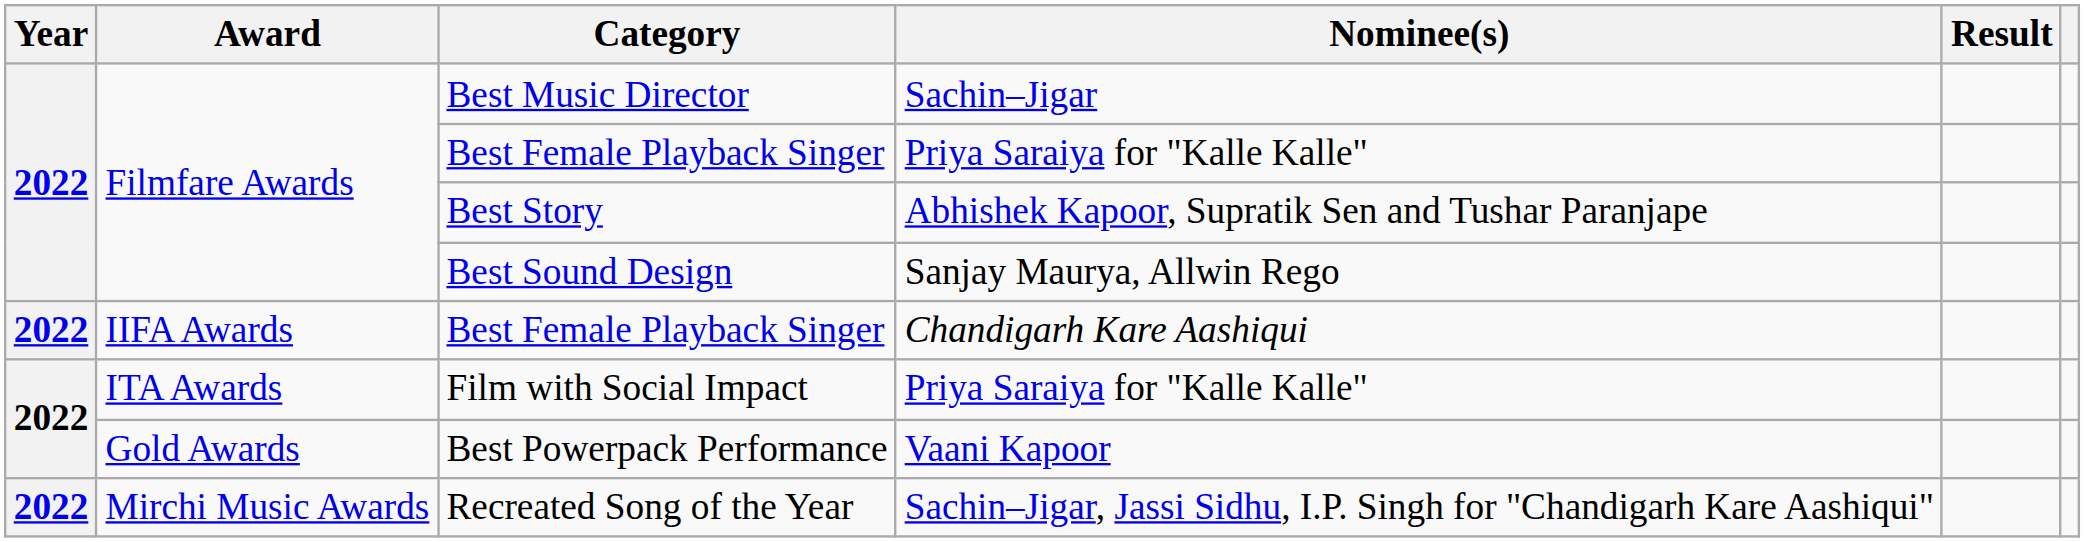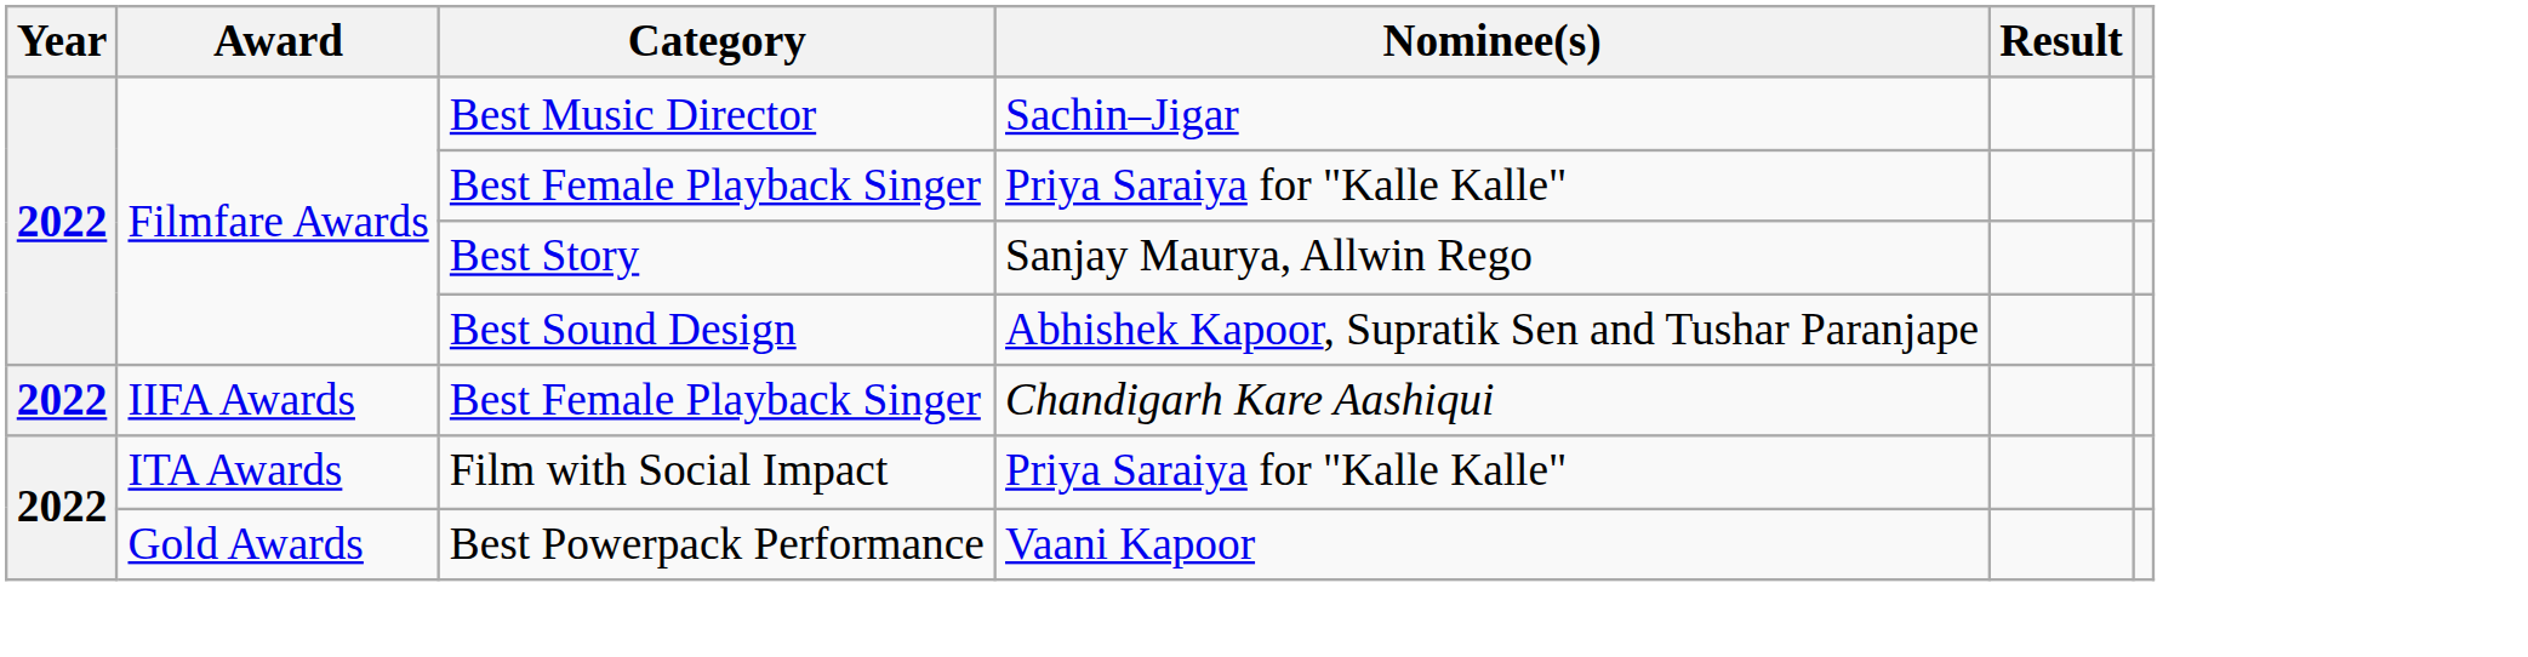 <table class="wikitable plainrowheaders sortable">
 <tr>
 <th scope="col">Year</th>
 <th scope="col">Award</th>
 <th scope="col">Category</th>
 <th scope="col">Nominee(s)</th>
 <th scope="col">Result</th>
 <th scope="col" class="unsortable"></th>
 </tr>
 <tr>
 <th style="text-align:center;" rowspan="4"><a href='#'>2022</a></th>
 <td rowspan="4"><a href='#'>Filmfare Awards</a></td>
 <td><a href='#'>Best Music Director</a></td>
 <td><a href='#'>Sachin–Jigar</a></td>
 <td></td>
 <td></td>
 </tr>
 <tr>
 <td><a href='#'>Best Female Playback Singer</a></td>
 <td><a href='#'>Priya Saraiya</a> for "Kalle Kalle"</td>
 <td></td>
 <td></td>
 </tr>
 <tr>
 <td><a href='#'>Best Story</a></td>
-<td><a href='#'>Abhishek Kapoor</a>, Supratik Sen and Tushar Paranjape</td>
+<td>Sanjay Maurya, Allwin Rego</td>
 <td></td>
 <td></td>
 </tr>
 <tr>
 <td><a href='#'>Best Sound Design</a></td>
-<td>Sanjay Maurya, Allwin Rego</td>
+<td><a href='#'>Abhishek Kapoor</a>, Supratik Sen and Tushar Paranjape</td>
 <td></td>
 <td></td>
 </tr>
 <tr>
 <th><a href='#'>2022</a></th>
 <td><a href='#'>IIFA Awards</a></td>
 <td><a href='#'>Best Female Playback Singer</a></td>
 <td><em>Chandigarh Kare Aashiqui</em></td>
 <td></td>
 <td style="text-align:center;"></td>
 </tr>
 <tr>
 <th rowspan=2>2022</th>
 <td><a href='#'>ITA Awards</a></td>
 <td>Film with Social Impact</td>
 <td><a href='#'>Priya Saraiya</a> for "Kalle Kalle"</td>
 <td></td>
 <td style="text-align:center;"></td>
 </tr>
 <tr>
 <td><a href='#'>Gold Awards</a></td>
 <td>Best Powerpack Performance</td>
 <td><a href='#'>Vaani Kapoor</a></td>
 <td></td>
 <td style="text-align:center;"></td>
 </tr>
-<tr>
-<th><a href='#'>2022</a></th>
-<td><a href='#'>Mirchi Music Awards</a></td>
-<td>Recreated Song of the Year</td>
-<td><a href='#'>Sachin–Jigar</a>, <a href='#'>Jassi Sidhu</a>, I.P. Singh for "Chandigarh Kare Aashiqui"</td>
-<td></td>
-<td style="text-align:center;"></td>
-</tr>
 </table>
